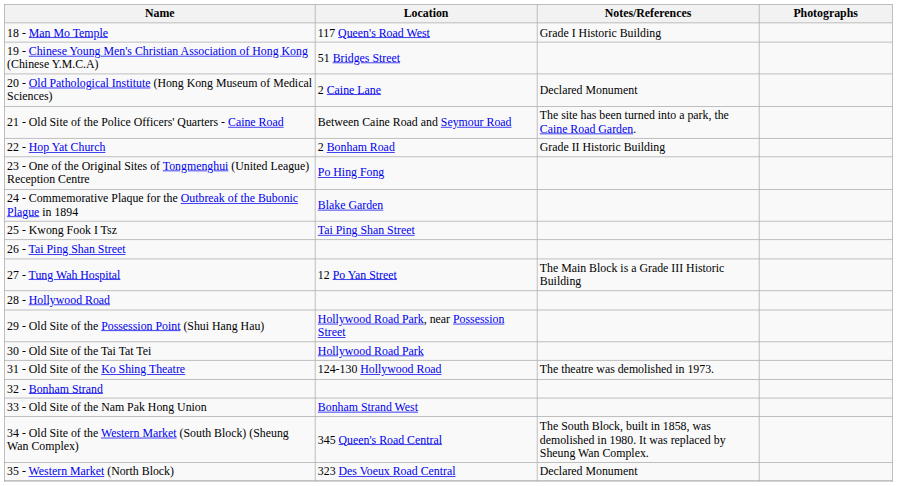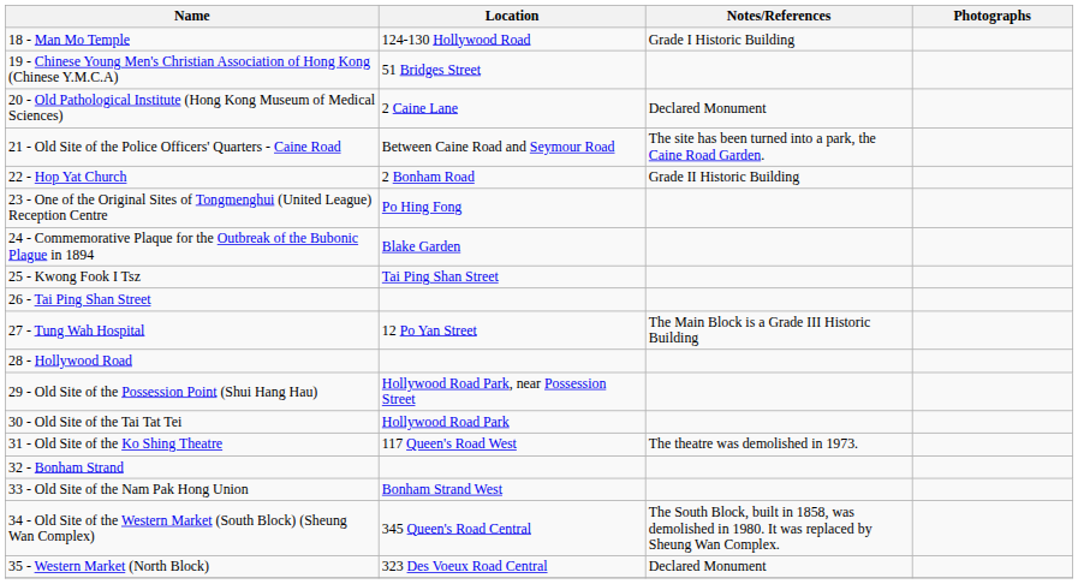 <table class="wikitable sortable" style="width:95%">
 <tr>
 <th width="35%">Name</th>
 <th width="25%">Location</th>
 <th width="25%">Notes/References</th>
 <th width="15%">Photographs</th>
 </tr>
 <tr>
 <td>18 - <a href='#'>Man Mo Temple</a></td>
-<td>117 <a href='#'>Queen's Road West</a></td>
+<td>124-130 <a href='#'>Hollywood Road</a></td>
 <td> Grade I Historic Building</td>
 <td></td>
 </tr>
 <tr>
 <td>19 - <a href='#'>Chinese Young Men's Christian Association of Hong Kong</a> (Chinese Y.M.C.A)</td>
 <td>51 <a href='#'>Bridges Street</a></td>
 <td></td>
 <td></td>
 </tr>
 <tr>
 <td>20 - <a href='#'>Old Pathological Institute</a> (Hong Kong Museum of Medical Sciences)</td>
 <td>2 <a href='#'>Caine Lane</a></td>
 <td> Declared Monument</td>
 <td></td>
 </tr>
 <tr>
 <td>21 - Old Site of the Police Officers' Quarters - <a href='#'>Caine Road</a></td>
 <td>Between Caine Road and <a href='#'>Seymour Road</a></td>
 <td> The site has been turned into a park, the <a href='#'>Caine Road Garden</a>.</td>
 <td></td>
 </tr>
 <tr>
 <td>22 - <a href='#'>Hop Yat Church</a></td>
 <td>2 <a href='#'>Bonham Road</a></td>
 <td> Grade II Historic Building</td>
 <td></td>
 </tr>
 <tr>
 <td>23 - One of the Original Sites of <a href='#'>Tongmenghui</a> (United League) Reception Centre</td>
 <td><a href='#'>Po Hing Fong</a></td>
 <td></td>
 <td></td>
 </tr>
 <tr>
 <td>24 - Commemorative Plaque for the <a href='#'>Outbreak of the Bubonic Plague</a> in 1894</td>
 <td><a href='#'>Blake Garden</a></td>
 <td></td>
 <td></td>
 </tr>
 <tr>
 <td>25 - Kwong Fook I Tsz</td>
 <td><a href='#'>Tai Ping Shan Street</a></td>
 <td></td>
 <td></td>
 </tr>
 <tr>
 <td>26 - <a href='#'>Tai Ping Shan Street</a></td>
 <td></td>
 <td></td>
 <td></td>
 </tr>
 <tr>
 <td>27 - <a href='#'>Tung Wah Hospital</a></td>
 <td>12 <a href='#'>Po Yan Street</a></td>
 <td> The Main Block is a Grade III Historic Building</td>
 <td></td>
 </tr>
 <tr>
 <td>28 - <a href='#'>Hollywood Road</a></td>
 <td></td>
 <td></td>
 <td></td>
 </tr>
 <tr>
 <td>29 - Old Site of the <a href='#'>Possession Point</a> (Shui Hang Hau)</td>
 <td><a href='#'>Hollywood Road Park</a>, near <a href='#'>Possession Street</a></td>
 <td></td>
 <td></td>
 </tr>
 <tr>
 <td>30 - Old Site of the Tai Tat Tei</td>
 <td><a href='#'>Hollywood Road Park</a></td>
 <td></td>
 <td></td>
 </tr>
 <tr>
 <td>31 - Old Site of the <a href='#'>Ko Shing Theatre</a></td>
-<td>124-130 <a href='#'>Hollywood Road</a></td>
+<td>117 <a href='#'>Queen's Road West</a></td>
 <td> The theatre was demolished in 1973.</td>
 <td></td>
 </tr>
 <tr>
 <td>32 - <a href='#'>Bonham Strand</a></td>
 <td></td>
 <td></td>
 <td></td>
 </tr>
 <tr>
 <td>33 - Old Site of the Nam Pak Hong Union</td>
 <td><a href='#'>Bonham Strand West</a></td>
 <td></td>
 <td></td>
 </tr>
 <tr>
 <td>34 - Old Site of the <a href='#'>Western Market</a> (South Block) (Sheung Wan Complex)</td>
 <td>345 <a href='#'>Queen's Road Central</a></td>
 <td> The South Block, built in 1858, was demolished in 1980. It was replaced by Sheung Wan Complex.</td>
 <td></td>
 </tr>
 <tr>
 <td>35 - <a href='#'>Western Market</a> (North Block)</td>
 <td>323 <a href='#'>Des Voeux Road Central</a></td>
 <td> Declared Monument</td>
 <td></td>
 </tr>
 <tr>
 </tr>
 </table>
